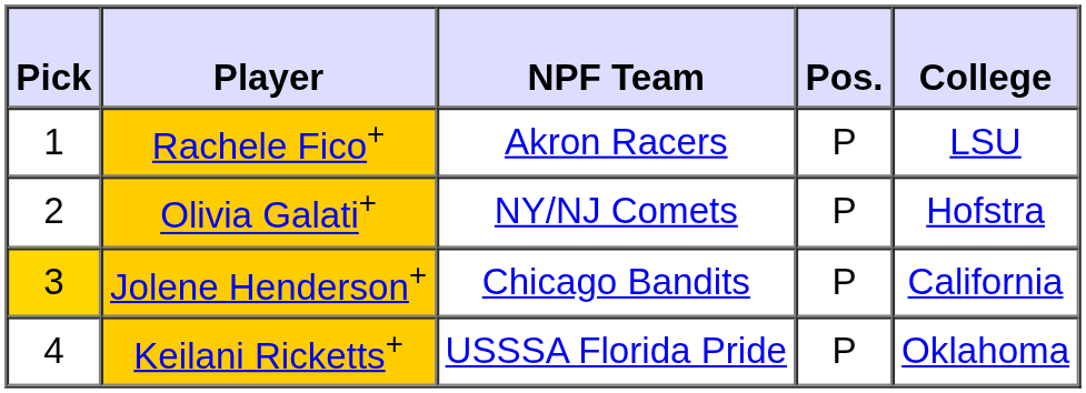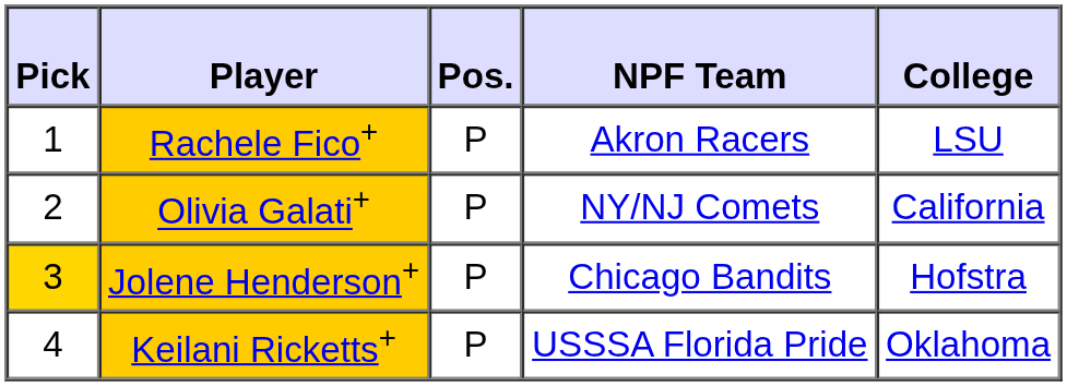 <table border="1" cellpadding="3" cellspacing="0" style="text-align:center;">
 <tr>
 <th style="background:#ddf;"><br>Pick</th>
 <th style="background:#ddf;"><br>Player</th>
+<th style="background:#ddf;"><br>Pos.</th>
 <th style="background:#ddf;"><br>NPF Team</th>
-<th style="background:#ddf;"><br>Pos.</th>
 <th style="background:#ddf;"><br>College</th>
 </tr>
 <tr>
 <td>1</td>
 <td style="background:#FFCC00;"><a href='#'>Rachele Fico</a><sup>+</sup></td>
+<td>P</td>
 <td><a href='#'>Akron Racers</a></td>
-<td>P</td>
 <td><a href='#'>LSU</a></td>
 </tr>
 <tr>
 <td>2</td>
 <td style="background:#FFCC00;"><a href='#'>Olivia Galati</a><sup>+</sup></td>
+<td>P</td>
 <td><a href='#'>NY/NJ Comets</a></td>
-<td>P</td>
-<td><a href='#'>Hofstra</a></td>
+<td><a href='#'>California</a></td>
 </tr>
 <tr>
 <td style="background: gold;">3</td>
 <td style="background:#FFCC00;"><a href='#'>Jolene Henderson</a><sup>+</sup></td>
+<td>P</td>
 <td><a href='#'>Chicago Bandits</a></td>
-<td>P</td>
-<td><a href='#'>California</a></td>
+<td><a href='#'>Hofstra</a></td>
 </tr>
 <tr>
 <td>4</td>
 <td style="background:#FFCC00;"><a href='#'>Keilani Ricketts</a><sup>+</sup></td>
+<td>P</td>
 <td><a href='#'>USSSA Florida Pride</a></td>
-<td>P</td>
 <td><a href='#'>Oklahoma</a></td>
 </tr>
 </table>
